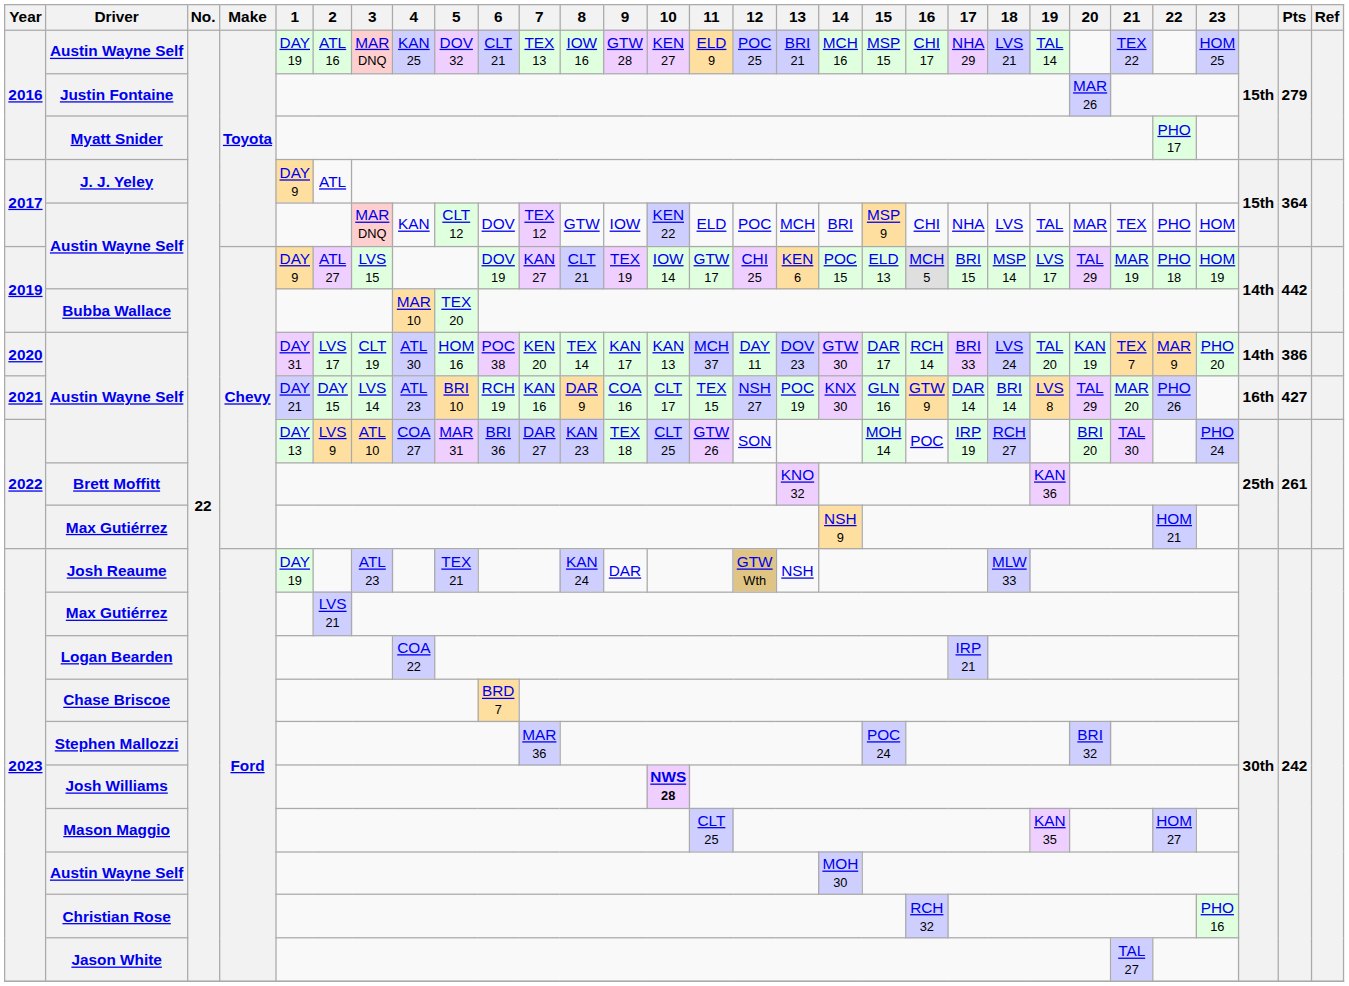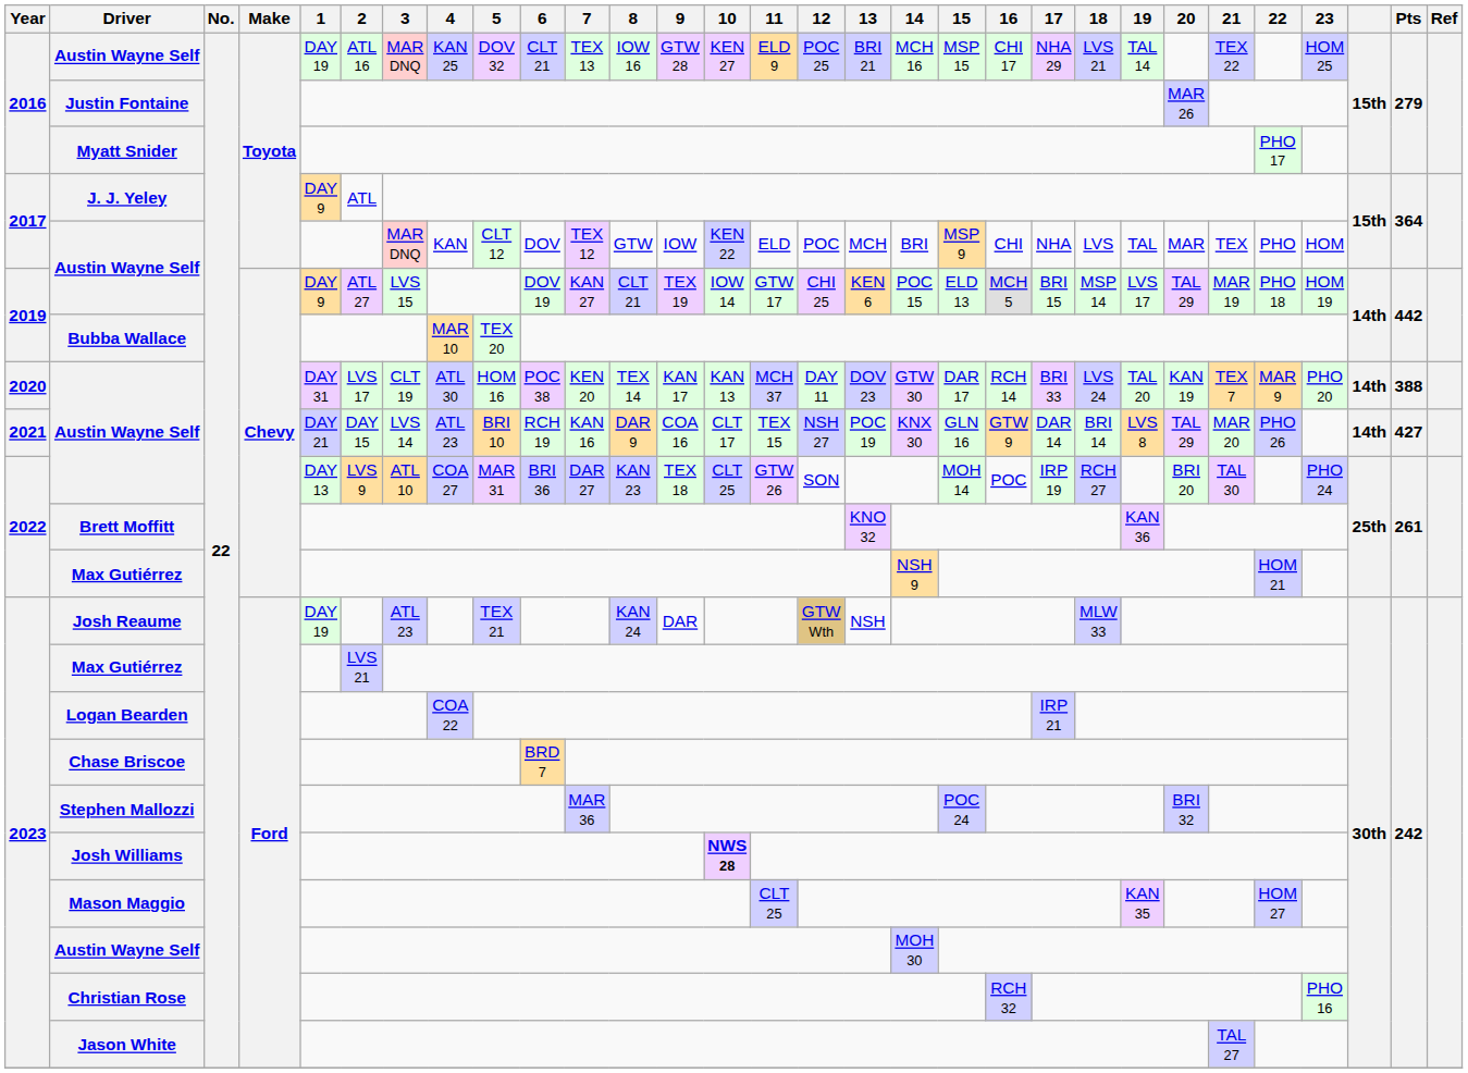 <table class="wikitable" style="text-align:center; font-size:75%">
 <tr>
 <th>Year</th>
 <th>Driver</th>
 <th>No.</th>
 <th>Make</th>
 <th>1</th>
 <th>2</th>
 <th>3</th>
 <th>4</th>
 <th>5</th>
 <th>6</th>
 <th>7</th>
 <th>8</th>
 <th>9</th>
 <th>10</th>
 <th>11</th>
 <th>12</th>
 <th>13</th>
 <th>14</th>
 <th>15</th>
 <th>16</th>
 <th>17</th>
 <th>18</th>
 <th>19</th>
 <th>20</th>
 <th>21</th>
 <th>22</th>
 <th>23</th>
 <th></th>
 <th>Pts</th>
 <th>Ref</th>
 </tr>
 <tr>
 <th rowspan="3"><a href='#'>2016</a></th>
 <th><a href='#'>Austin Wayne Self</a></th>
 <th rowspan="22">22</th>
 <th rowspan="5"><a href='#'>Toyota</a></th>
 <td style="background:#DFFFDF;"><a href='#'>DAY</a><br><small>19</small></td>
 <td style="background:#DFFFDF;"><a href='#'>ATL</a><br><small>16</small></td>
 <td style="background:#FFCFCF;"><a href='#'>MAR</a><br><small>DNQ</small></td>
 <td style="background:#CFCFFF;"><a href='#'>KAN</a><br><small>25</small></td>
 <td style="background:#EFCFFF;"><a href='#'>DOV</a><br><small>32</small></td>
 <td style="background:#CFCFFF;"><a href='#'>CLT</a><br><small>21</small></td>
 <td style="background:#DFFFDF;"><a href='#'>TEX</a><br><small>13</small></td>
 <td style="background:#DFFFDF;"><a href='#'>IOW</a><br><small>16</small></td>
 <td style="background:#EFCFFF;"><a href='#'>GTW</a><br><small>28</small></td>
 <td style="background:#EFCFFF;"><a href='#'>KEN</a><br><small>27</small></td>
 <td style="background:#FFDF9F;"><a href='#'>ELD</a><br><small>9</small></td>
 <td style="background:#CFCFFF;"><a href='#'>POC</a><br><small>25</small></td>
 <td style="background:#CFCFFF;"><a href='#'>BRI</a><br><small>21</small></td>
 <td style="background:#DFFFDF;"><a href='#'>MCH</a><br><small>16</small></td>
 <td style="background:#DFFFDF;"><a href='#'>MSP</a><br><small>15</small></td>
 <td style="background:#DFFFDF;"><a href='#'>CHI</a><br><small>17</small></td>
 <td style="background:#EFCFFF;"><a href='#'>NHA</a><br><small>29</small></td>
 <td style="background:#CFCFFF;"><a href='#'>LVS</a><br><small>21</small></td>
 <td style="background:#DFFFDF;"><a href='#'>TAL</a><br><small>14</small></td>
 <td></td>
 <td style="background:#CFCFFF;"><a href='#'>TEX</a><br><small>22</small></td>
 <td></td>
 <td style="background:#CFCFFF;"><a href='#'>HOM</a><br><small>25</small></td>
 <th rowspan="3">15th</th>
 <th rowspan="3">279</th>
 <th rowspan="3"></th>
 </tr>
 <tr>
 <th><a href='#'>Justin Fontaine</a></th>
 <td colspan="19"></td>
 <td style="background:#CFCFFF;"><a href='#'>MAR</a><br><small>26</small></td>
 <td colspan="3"></td>
 </tr>
 <tr>
 <th><a href='#'>Myatt Snider</a></th>
 <td colspan="21"></td>
 <td style="background:#DFFFDF;"><a href='#'>PHO</a><br><small>17</small></td>
 <td></td>
 </tr>
 <tr>
 <th rowspan="2"><a href='#'>2017</a></th>
 <th><a href='#'>J. J. Yeley</a></th>
 <td style="background:#FFDF9F;"><a href='#'>DAY</a><br><small>9</small></td>
 <td><a href='#'>ATL</a></td>
 <td colspan="21"></td>
 <th rowspan="2">15th</th>
 <th rowspan="2">364</th>
 <th rowspan="2"></th>
 </tr>
 <tr>
 <th rowspan="2"><a href='#'>Austin Wayne Self</a></th>
 <td colspan="2"></td>
 <td style="background:#FFCFCF;"><a href='#'>MAR</a><br><small>DNQ</small></td>
 <td><a href='#'>KAN</a></td>
 <td style="background:#DFFFDF;"><a href='#'>CLT</a><br><small>12</small></td>
 <td><a href='#'>DOV</a></td>
 <td style="background:#EFCFFF;"><a href='#'>TEX</a><br><small>12</small></td>
 <td><a href='#'>GTW</a></td>
 <td><a href='#'>IOW</a></td>
 <td style="background:#CFCFFF;"><a href='#'>KEN</a><br><small>22</small></td>
 <td><a href='#'>ELD</a></td>
 <td><a href='#'>POC</a></td>
 <td><a href='#'>MCH</a></td>
 <td><a href='#'>BRI</a></td>
 <td style="background:#FFDF9F;"><a href='#'>MSP</a><br><small>9</small></td>
 <td><a href='#'>CHI</a></td>
 <td><a href='#'>NHA</a></td>
 <td><a href='#'>LVS</a></td>
 <td><a href='#'>TAL</a></td>
 <td><a href='#'>MAR</a></td>
 <td><a href='#'>TEX</a></td>
 <td><a href='#'>PHO</a></td>
 <td><a href='#'>HOM</a></td>
 </tr>
 <tr>
 <th rowspan="2"><a href='#'>2019</a></th>
 <th rowspan="7"><a href='#'>Chevy</a></th>
 <td style="background:#FFDF9F;"><a href='#'>DAY</a><br><small>9</small></td>
 <td style="background:#EFCFFF;"><a href='#'>ATL</a><br><small>27</small></td>
 <td style="background:#DFFFDF;"><a href='#'>LVS</a><br><small>15</small></td>
 <td colspan=2></td>
 <td style="background:#DFFFDF;"><a href='#'>DOV</a><br><small>19</small></td>
 <td style="background:#EFCFFF;"><a href='#'>KAN</a><br><small>27</small></td>
 <td style="background:#CFCFFF;"><a href='#'>CLT</a><br><small>21</small></td>
 <td style="background:#EFCFFF;"><a href='#'>TEX</a><br><small>19</small></td>
 <td style="background:#DFFFDF;"><a href='#'>IOW</a><br><small>14</small></td>
 <td style="background:#DFFFDF;"><a href='#'>GTW</a><br><small>17</small></td>
 <td style="background:#EFCFFF;"><a href='#'>CHI</a><br><small>25</small></td>
 <td style="background:#FFDF9F;"><a href='#'>KEN</a><br><small>6</small></td>
 <td style="background:#DFFFDF;"><a href='#'>POC</a><br><small>15</small></td>
 <td style="background:#DFFFDF;"><a href='#'>ELD</a><br><small>13</small></td>
 <td style="background:#DFDFDF;"><a href='#'>MCH</a><br><small>5</small></td>
 <td style="background:#DFFFDF;"><a href='#'>BRI</a><br><small>15</small></td>
 <td style="background:#DFFFDF;"><a href='#'>MSP</a><br><small>14</small></td>
 <td style="background:#DFFFDF;"><a href='#'>LVS</a><br><small>17</small></td>
 <td style="background:#EFCFFF;"><a href='#'>TAL</a><br><small>29</small></td>
 <td style="background:#DFFFDF;"><a href='#'>MAR</a><br><small>19</small></td>
 <td style="background:#DFFFDF;"><a href='#'>PHO</a><br><small>18</small></td>
 <td style="background:#DFFFDF;"><a href='#'>HOM</a><br><small>19</small></td>
 <th rowspan="2">14th</th>
 <th rowspan="2">442</th>
 <th rowspan="2"></th>
 </tr>
 <tr>
 <th><a href='#'>Bubba Wallace</a></th>
 <td colspan="3"></td>
 <td style="background:#FFDF9F;"><a href='#'>MAR</a><br><small>10</small></td>
 <td style="background:#DFFFDF;"><a href='#'>TEX</a><br><small>20</small></td>
 <td colspan="18"></td>
 </tr>
 <tr>
 <th><a href='#'>2020</a></th>
 <th rowspan="3"><a href='#'>Austin Wayne Self</a></th>
 <td style="background:#EFCFFF;"><a href='#'>DAY</a><br><small>31</small></td>
 <td style="background:#DFFFDF;"><a href='#'>LVS</a><br><small>17</small></td>
 <td style="background:#DFFFDF;"><a href='#'>CLT</a><br><small>19</small></td>
 <td style="background:#CFCFFF;"><a href='#'>ATL</a><br><small>30</small></td>
 <td style="background:#DFFFDF;"><a href='#'>HOM</a><br><small>16</small></td>
 <td style="background:#EFCFFF;"><a href='#'>POC</a><br><small>38</small></td>
 <td style="background:#DFFFDF;"><a href='#'>KEN</a><br><small>20</small></td>
 <td style="background:#DFFFDF;"><a href='#'>TEX</a><br><small>14</small></td>
 <td style="background:#DFFFDF;"><a href='#'>KAN</a><br><small>17</small></td>
 <td style="background:#DFFFDF;"><a href='#'>KAN</a><br><small>13</small></td>
 <td style="background:#CFCFFF;"><a href='#'>MCH</a><br><small>37</small></td>
 <td style="background:#DFFFDF;"><a href='#'>DAY</a><br><small>11</small></td>
 <td style="background:#CFCFFF;"><a href='#'>DOV</a><br><small>23</small></td>
 <td style="background:#EFCFFF;"><a href='#'>GTW</a><br><small>30</small></td>
 <td style="background:#DFFFDF;"><a href='#'>DAR</a><br><small>17</small></td>
 <td style="background:#DFFFDF;"><a href='#'>RCH</a><br><small>14</small></td>
 <td style="background:#EFCFFF;"><a href='#'>BRI</a><br><small>33</small></td>
 <td style="background:#CFCFFF;"><a href='#'>LVS</a><br><small>24</small></td>
 <td style="background:#DFFFDF;"><a href='#'>TAL</a><br><small>20</small></td>
 <td style="background:#DFFFDF;"><a href='#'>KAN</a><br><small>19</small></td>
 <td style="background:#FFDF9F;"><a href='#'>TEX</a><br><small>7</small></td>
 <td style="background:#FFDF9F;"><a href='#'>MAR</a><br><small>9</small></td>
 <td style="background:#DFFFDF;"><a href='#'>PHO</a><br><small>20</small></td>
 <th>14th</th>
-<th>386</th>
+<th>388</th>
 <th></th>
 </tr>
 <tr>
 <th><a href='#'>2021</a></th>
 <td style="background:#CFCFFF;"><a href='#'>DAY</a><br><small>21</small></td>
 <td style="background:#DFFFDF;"><a href='#'>DAY</a><br><small>15</small></td>
 <td style="background:#DFFFDF;"><a href='#'>LVS</a><br><small>14</small></td>
 <td style="background:#CFCFFF;"><a href='#'>ATL</a><br><small>23</small></td>
 <td style="background:#FFDF9F;"><a href='#'>BRI</a><br><small>10</small></td>
 <td style="background:#DFFFDF;"><a href='#'>RCH</a><br><small>19</small></td>
 <td style="background:#DFFFDF;"><a href='#'>KAN</a><br><small>16</small></td>
 <td style="background:#FFDF9F;"><a href='#'>DAR</a><br><small>9</small></td>
 <td style="background:#DFFFDF;"><a href='#'>COA</a><br><small>16</small></td>
 <td style="background:#DFFFDF;"><a href='#'>CLT</a><br><small>17</small></td>
 <td style="background:#DFFFDF;"><a href='#'>TEX</a><br><small>15</small></td>
 <td style="background:#CFCFFF;"><a href='#'>NSH</a><br><small>27</small></td>
 <td style="background:#DFFFDF;"><a href='#'>POC</a><br><small>19</small></td>
 <td style="background:#EFCFFF;"><a href='#'>KNX</a><br><small>30</small></td>
 <td style="background:#DFFFDF;"><a href='#'>GLN</a><br><small>16</small></td>
 <td style="background:#FFDF9F;"><a href='#'>GTW</a><br><small>9</small></td>
 <td style="background:#DFFFDF;"><a href='#'>DAR</a><br><small>14</small></td>
 <td style="background:#DFFFDF;"><a href='#'>BRI</a><br><small>14</small></td>
 <td style="background:#FFDF9F;"><a href='#'>LVS</a><br><small>8</small></td>
 <td style="background:#EFCFFF;"><a href='#'>TAL</a><br><small>29</small></td>
 <td style="background:#DFFFDF;"><a href='#'>MAR</a><br><small>20</small></td>
 <td style="background:#CFCFFF;"><a href='#'>PHO</a><br><small>26</small></td>
 <td></td>
-<th>16th</th>
+<th>14th</th>
 <th>427</th>
 <th></th>
 </tr>
 <tr>
 <th rowspan="3"><a href='#'>2022</a></th>
 <td style="background:#DFFFDF;"><a href='#'>DAY</a><br><small>13</small></td>
 <td style="background:#FFDF9F;"><a href='#'>LVS</a><br><small>9</small></td>
 <td style="background:#FFDF9F;"><a href='#'>ATL</a><br><small>10</small></td>
 <td style="background:#CFCFFF;"><a href='#'>COA</a><br><small>27</small></td>
 <td style="background:#EFCFFF;"><a href='#'>MAR</a><br><small>31</small></td>
 <td style="background:#CFCFFF;"><a href='#'>BRI</a><br><small>36</small></td>
 <td style="background:#CFCFFF;"><a href='#'>DAR</a><br><small>27</small></td>
 <td style="background:#CFCFFF;"><a href='#'>KAN</a><br><small>23</small></td>
 <td style="background:#DFFFDF;"><a href='#'>TEX</a><br><small>18</small></td>
 <td style="background:#CFCFFF;"><a href='#'>CLT</a><br><small>25</small></td>
 <td style="background:#EFCFFF;"><a href='#'>GTW</a><br><small>26</small></td>
 <td><a href='#'>SON</a></td>
 <td colspan="2"></td>
 <td style="background:#DFFFDF;"><a href='#'>MOH</a><br><small>14</small></td>
 <td><a href='#'>POC</a></td>
 <td style="background:#DFFFDF;"><a href='#'>IRP</a><br><small>19</small></td>
 <td style="background:#CFCFFF;"><a href='#'>RCH</a><br><small>27</small></td>
 <td></td>
 <td style="background:#DFFFDF;"><a href='#'>BRI</a><br><small>20</small></td>
 <td style="background:#EFCFFF;"><a href='#'>TAL</a><br><small>30</small></td>
 <td></td>
 <td style="background:#CFCFFF;"><a href='#'>PHO</a><br><small>24</small></td>
 <th rowspan="3">25th</th>
 <th rowspan="3">261</th>
 <th rowspan="3"></th>
 </tr>
 <tr>
 <th><a href='#'>Brett Moffitt</a></th>
 <td colspan="12"></td>
 <td style="background:#EFCFFF;"><a href='#'>KNO</a><br><small>32</small></td>
 <td colspan="5"></td>
 <td style="background:#EFCFFF;"><a href='#'>KAN</a><br><small>36</small></td>
 <td colspan="4"></td>
 </tr>
 <tr>
 <th><a href='#'>Max Gutiérrez</a></th>
 <td colspan="13"></td>
 <td style="background:#FFDF9F;"><a href='#'>NSH</a><br><small>9</small></td>
 <td colspan="7"></td>
 <td style="background:#CFCFFF;"><a href='#'>HOM</a><br><small>21</small></td>
 </tr>
 <tr>
 <th rowspan="10"><a href='#'>2023</a></th>
 <th><a href='#'>Josh Reaume</a></th>
 <th rowspan="10"><a href='#'>Ford</a></th>
 <td style="background:#DFFFDF;"><a href='#'>DAY</a><br><small>19</small></td>
 <td></td>
 <td style="background:#CFCFFF;"><a href='#'>ATL</a><br><small>23</small></td>
 <td></td>
 <td style="background:#CFCFFF;"><a href='#'>TEX</a><br><small>21</small></td>
 <td colspan=2></td>
 <td style="background:#CFCFFF;"><a href='#'>KAN</a><br><small>24</small></td>
 <td><a href='#'>DAR</a></td>
 <td colspan=2></td>
 <td style="background:#DFC484;"><a href='#'>GTW</a><br><small>Wth</small></td>
 <td><a href='#'>NSH</a></td>
 <td colspan=4></td>
 <td style="background:#CFCFFF;"><a href='#'>MLW</a><br><small>33</small></td>
 <td colspan="5"></td>
 <th rowspan="10">30th</th>
 <th rowspan="10">242</th>
 <th rowspan="10"></th>
 </tr>
 <tr>
 <th><a href='#'>Max Gutiérrez</a></th>
 <td></td>
 <td style="background:#CFCFFF;"><a href='#'>LVS</a><br><small>21</small></td>
 <td colspan="21"></td>
 </tr>
 <tr>
 <th><a href='#'>Logan Bearden</a></th>
 <td colspan="3"></td>
 <td style="background:#CFCFFF;"><a href='#'>COA</a> <br><small>22</small></td>
 <td colspan="12"></td>
 <td style="background:#CFCFFF;"><a href='#'>IRP</a><br><small>21</small></td>
 <td colspan="6"></td>
 </tr>
 <tr>
 <th><a href='#'>Chase Briscoe</a></th>
 <td colspan="5"></td>
 <td style="background:#FFDF9F;"><a href='#'>BRD</a><br><small>7</small></td>
 <td colspan="17"></td>
 </tr>
 <tr>
 <th><a href='#'>Stephen Mallozzi</a></th>
 <td colspan="6"></td>
 <td style="background:#CFCFFF;"><a href='#'>MAR</a><br><small>36</small></td>
 <td colspan="7"></td>
 <td style="background:#CFCFFF;"><a href='#'>POC</a><br><small>24</small></td>
 <td colspan="4"></td>
 <td style="background:#CFCFFF;"><a href='#'>BRI</a><br><small>32</small></td>
 <td colspan=3></td>
 </tr>
 <tr>
 <th><a href='#'>Josh Williams</a></th>
 <td colspan="9"></td>
 <td style="background:#EFCFFF;"><strong><a href='#'>NWS</a><br><small>28</small></strong></td>
 <td colspan="13"></td>
 </tr>
 <tr>
 <th><a href='#'>Mason Maggio</a></th>
 <td colspan="10"></td>
 <td style="background:#CFCFFF;"><a href='#'>CLT</a><br><small>25</small></td>
 <td colspan="7"></td>
 <td style="background:#EFCFFF;"><a href='#'>KAN</a><br><small>35</small></td>
 <td colspan="2"></td>
 <td style="background:#CFCFFF;"><a href='#'>HOM</a><br><small>27</small></td>
 <td></td>
 </tr>
 <tr>
 <th><a href='#'>Austin Wayne Self</a></th>
 <td colspan="13"></td>
 <td style="background:#CFCFFF;"><a href='#'>MOH</a><br><small>30</small></td>
 <td colspan="9"></td>
 </tr>
 <tr>
 <th><a href='#'>Christian Rose</a></th>
 <td colspan="15"></td>
 <td style="background:#CFCFFF;"><a href='#'>RCH</a><br><small>32</small></td>
 <td colspan="6"></td>
 <td style="background:#DFFFDF;"><a href='#'>PHO</a><br><small>16</small></td>
 </tr>
 <tr>
 <th><a href='#'>Jason White</a></th>
 <td colspan="20"></td>
 <td style="background:#CFCFFF;"><a href='#'>TAL</a><br><small>27</small></td>
 <td colspan="2"></td>
 </tr>
 <tr>
 </tr>
 </table>
